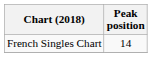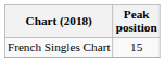 <table class="wikitable">
 <tr>
 <th>Chart (2018)</th>
 <th>Peak<br>position</th>
 </tr>
 <tr>
 <td>French Singles Chart</td>
-<td align="center">14</td>
+<td align="center">15</td>
 </tr>
 <tr>
 </tr>
 </table>
